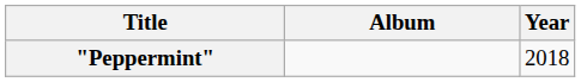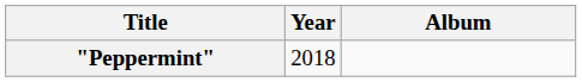 <table class="wikitable plainrowheaders" style="text-align:center;">
 <tr>
 <th rowspan="1" style="width:12em;">Title</th>
+<th rowspan="1" style="width:2em;">Year</th>
 <th rowspan="1" style="width:10em;">Album</th>
-<th rowspan="1" style="width:2em;">Year</th>
 </tr>
 <tr>
 <th scope=row>"Peppermint"</th>
+<td>2018</td>
 <td></td>
-<td>2018</td>
 </tr>
 </table>
